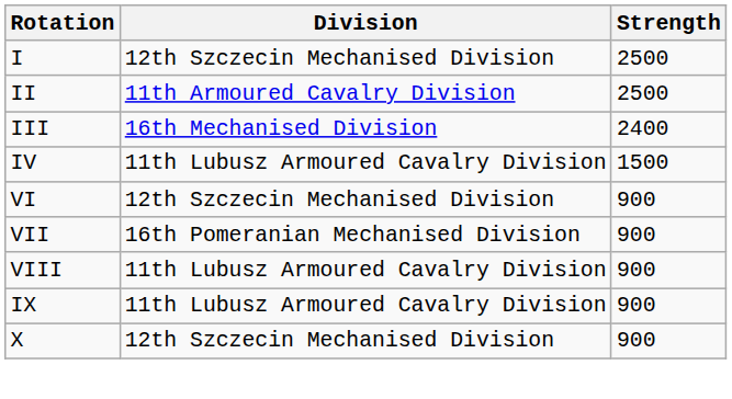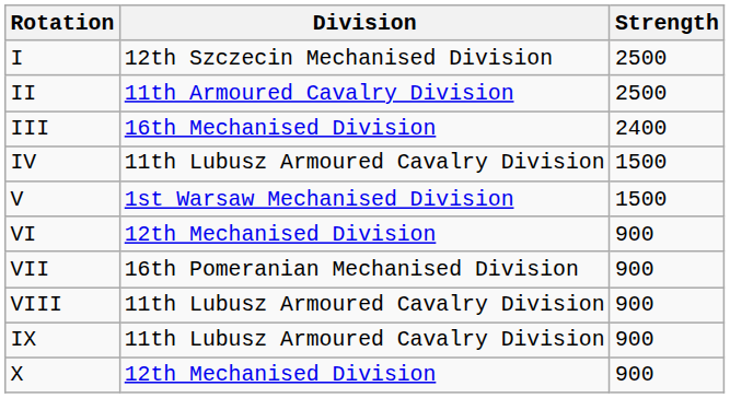 <table class="wikitable">
 <tr>
 <th>Rotation</th>
 <th>Division</th>
 <th>Strength</th>
 </tr>
 <tr>
 <td>I</td>
 <td>12th Szczecin Mechanised Division</td>
 <td>2500</td>
 </tr>
 <tr>
 <td>II</td>
 <td><a href='#'>11th Armoured Cavalry Division</a></td>
 <td>2500</td>
 </tr>
 <tr>
 <td>III</td>
 <td><a href='#'>16th Mechanised Division</a></td>
 <td>2400</td>
 </tr>
 <tr>
 <td>IV</td>
 <td>11th Lubusz Armoured Cavalry Division</td>
 <td>1500</td>
 </tr>
 <tr>
+<td>V</td>
+<td><a href='#'>1st Warsaw Mechanised Division</a></td>
+<td>1500</td>
+</tr>
+<tr>
 <td>VI</td>
-<td>12th Szczecin Mechanised Division</td>
+<td><a href='#'>12th Mechanised Division</a></td>
 <td>900</td>
 </tr>
 <tr>
 <td>VII</td>
 <td>16th Pomeranian Mechanised Division</td>
 <td>900</td>
 </tr>
 <tr>
 <td>VIII</td>
 <td>11th Lubusz Armoured Cavalry Division</td>
 <td>900</td>
 </tr>
 <tr>
 <td>IX</td>
 <td>11th Lubusz Armoured Cavalry Division</td>
 <td>900</td>
 </tr>
 <tr>
 <td>X</td>
-<td>12th Szczecin Mechanised Division</td>
+<td><a href='#'>12th Mechanised Division</a></td>
 <td>900</td>
 </tr>
 </table>
